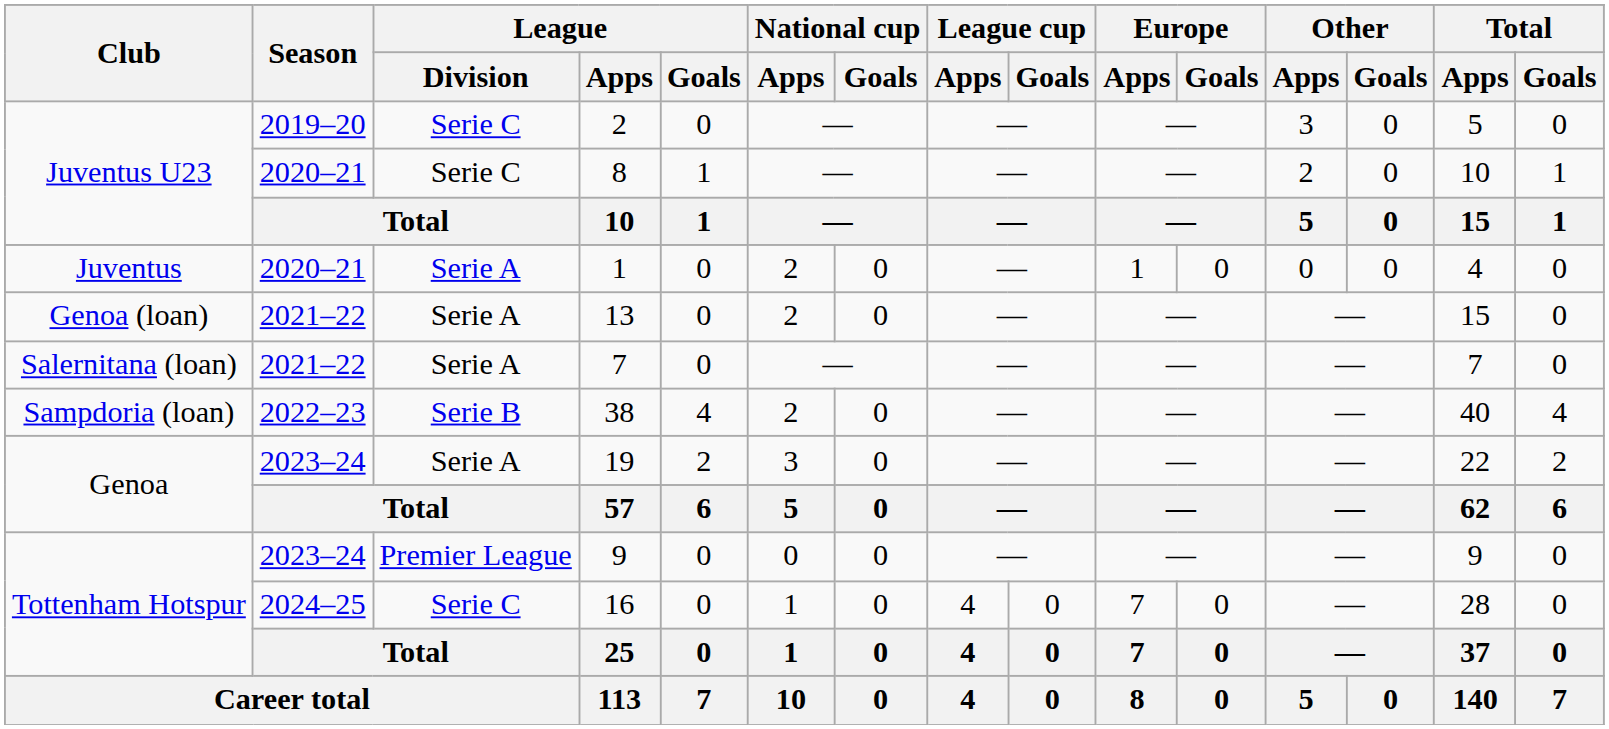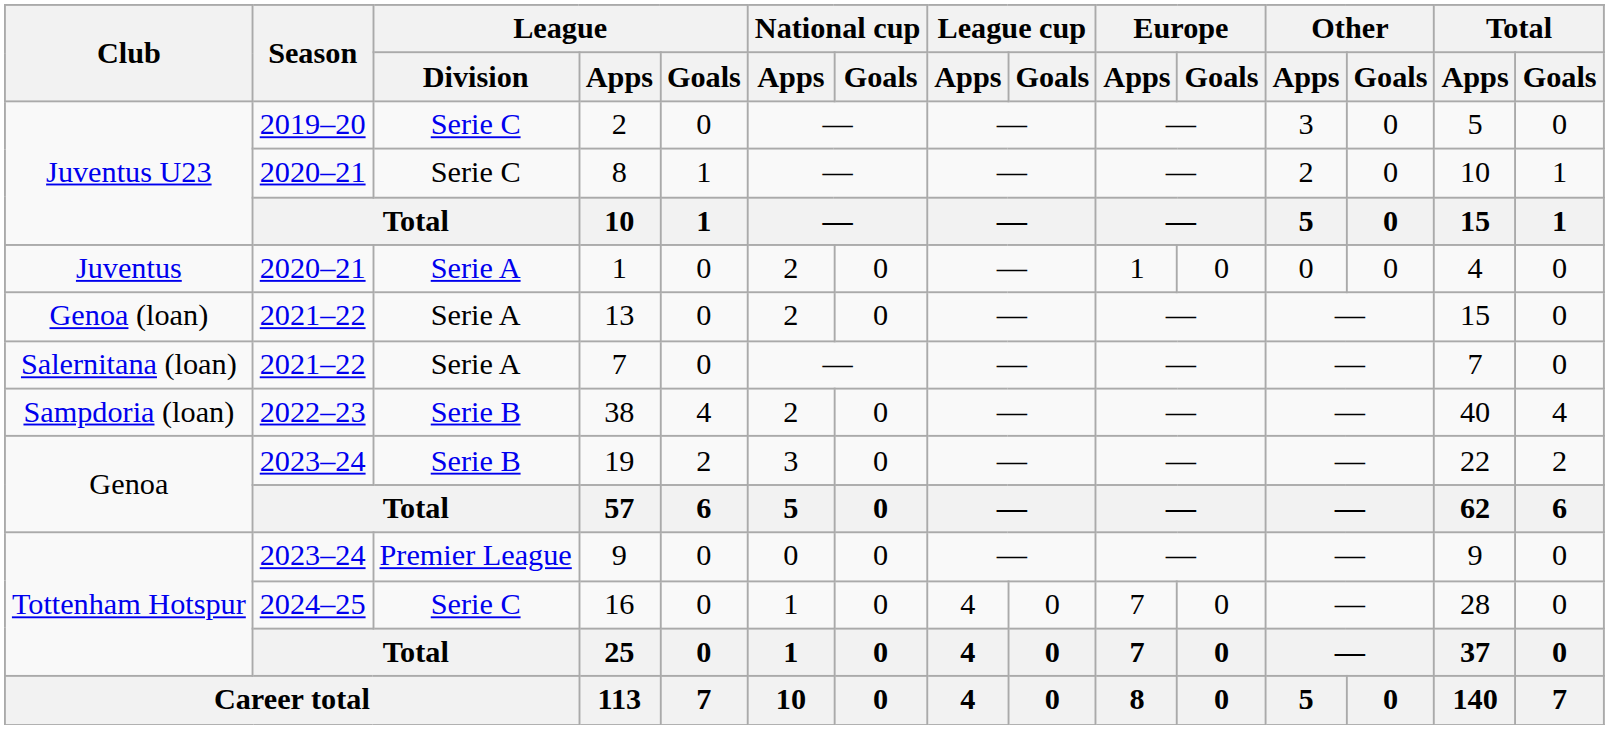 <table class="wikitable" style="text-align: center;">
 <tr>
 <th rowspan="2">Club</th>
 <th rowspan="2">Season</th>
 <th colspan="3">League</th>
 <th colspan="2">National cup</th>
 <th colspan="2">League cup</th>
 <th colspan="2">Europe</th>
 <th colspan="2">Other</th>
 <th colspan="2">Total</th>
 </tr>
 <tr>
 <th>Division</th>
 <th>Apps</th>
 <th>Goals</th>
 <th>Apps</th>
 <th>Goals</th>
 <th>Apps</th>
 <th>Goals</th>
 <th>Apps</th>
 <th>Goals</th>
 <th>Apps</th>
 <th>Goals</th>
 <th>Apps</th>
 <th>Goals</th>
 </tr>
 <tr>
 <td rowspan="3"><a href='#'>Juventus U23</a></td>
 <td><a href='#'>2019–20</a></td>
 <td><a href='#'>Serie C</a></td>
 <td>2</td>
 <td>0</td>
 <td colspan="2">—</td>
 <td colspan="2">—</td>
 <td colspan="2">—</td>
 <td>3</td>
 <td>0</td>
 <td>5</td>
 <td>0</td>
 </tr>
 <tr>
 <td><a href='#'>2020–21</a></td>
 <td>Serie C</td>
 <td>8</td>
 <td>1</td>
 <td colspan="2">—</td>
 <td colspan="2">—</td>
 <td colspan="2">—</td>
 <td>2</td>
 <td>0</td>
 <td>10</td>
 <td>1</td>
 </tr>
 <tr>
 <th colspan="2">Total</th>
 <th>10</th>
 <th>1</th>
 <th colspan="2">—</th>
 <th colspan="2">—</th>
 <th colspan="2">—</th>
 <th>5</th>
 <th>0</th>
 <th>15</th>
 <th>1</th>
 </tr>
 <tr>
 <td><a href='#'>Juventus</a></td>
 <td><a href='#'>2020–21</a></td>
 <td><a href='#'>Serie A</a></td>
 <td>1</td>
 <td>0</td>
 <td>2</td>
 <td>0</td>
 <td colspan="2">—</td>
 <td>1</td>
 <td>0</td>
 <td>0</td>
 <td>0</td>
 <td>4</td>
 <td>0</td>
 </tr>
 <tr>
 <td><a href='#'>Genoa</a> (loan)</td>
 <td><a href='#'>2021–22</a></td>
 <td>Serie A</td>
 <td>13</td>
 <td>0</td>
 <td>2</td>
 <td>0</td>
 <td colspan="2">—</td>
 <td colspan="2">—</td>
 <td colspan="2">—</td>
 <td>15</td>
 <td>0</td>
 </tr>
 <tr>
 <td><a href='#'>Salernitana</a> (loan)</td>
 <td><a href='#'>2021–22</a></td>
 <td>Serie A</td>
 <td>7</td>
 <td>0</td>
 <td colspan="2">—</td>
 <td colspan="2">—</td>
 <td colspan="2">—</td>
 <td colspan="2">—</td>
 <td>7</td>
 <td>0</td>
 </tr>
 <tr>
 <td><a href='#'>Sampdoria</a> (loan)</td>
 <td><a href='#'>2022–23</a></td>
 <td><a href='#'>Serie B</a></td>
 <td>38</td>
 <td>4</td>
 <td>2</td>
 <td>0</td>
 <td colspan="2">—</td>
 <td colspan="2">—</td>
 <td colspan="2">—</td>
 <td>40</td>
 <td>4</td>
 </tr>
 <tr>
 <td rowspan="2">Genoa</td>
 <td><a href='#'>2023–24</a></td>
-<td>Serie A</td>
+<td><a href='#'>Serie B</a></td>
 <td>19</td>
 <td>2</td>
 <td>3</td>
 <td>0</td>
 <td colspan="2">—</td>
 <td colspan="2">—</td>
 <td colspan="2">—</td>
 <td>22</td>
 <td>2</td>
 </tr>
 <tr>
 <th colspan="2">Total</th>
 <th>57</th>
 <th>6</th>
 <th>5</th>
 <th>0</th>
 <th colspan="2">—</th>
 <th colspan="2">—</th>
 <th colspan="2">—</th>
 <th>62</th>
 <th>6</th>
 </tr>
 <tr>
 <td rowspan="3"><a href='#'>Tottenham Hotspur</a></td>
 <td><a href='#'>2023–24</a></td>
 <td><a href='#'>Premier League</a></td>
 <td>9</td>
 <td>0</td>
 <td>0</td>
 <td>0</td>
 <td colspan="2">—</td>
 <td colspan="2">—</td>
 <td colspan="2">—</td>
 <td>9</td>
 <td>0</td>
 </tr>
 <tr>
 <td><a href='#'>2024–25</a></td>
 <td><a href='#'>Serie C</a></td>
 <td>16</td>
 <td>0</td>
 <td>1</td>
 <td>0</td>
 <td>4</td>
 <td>0</td>
 <td>7</td>
 <td>0</td>
 <td colspan="2">—</td>
 <td>28</td>
 <td>0</td>
 </tr>
 <tr>
 <th colspan="2">Total</th>
 <th>25</th>
 <th>0</th>
 <th>1</th>
 <th>0</th>
 <th>4</th>
 <th>0</th>
 <th>7</th>
 <th>0</th>
 <th colspan="2">—</th>
 <th>37</th>
 <th>0</th>
 </tr>
 <tr>
 <th colspan="3">Career total</th>
 <th>113</th>
 <th>7</th>
 <th>10</th>
 <th>0</th>
 <th>4</th>
 <th>0</th>
 <th>8</th>
 <th>0</th>
 <th>5</th>
 <th>0</th>
 <th>140</th>
 <th>7</th>
 </tr>
 </table>
